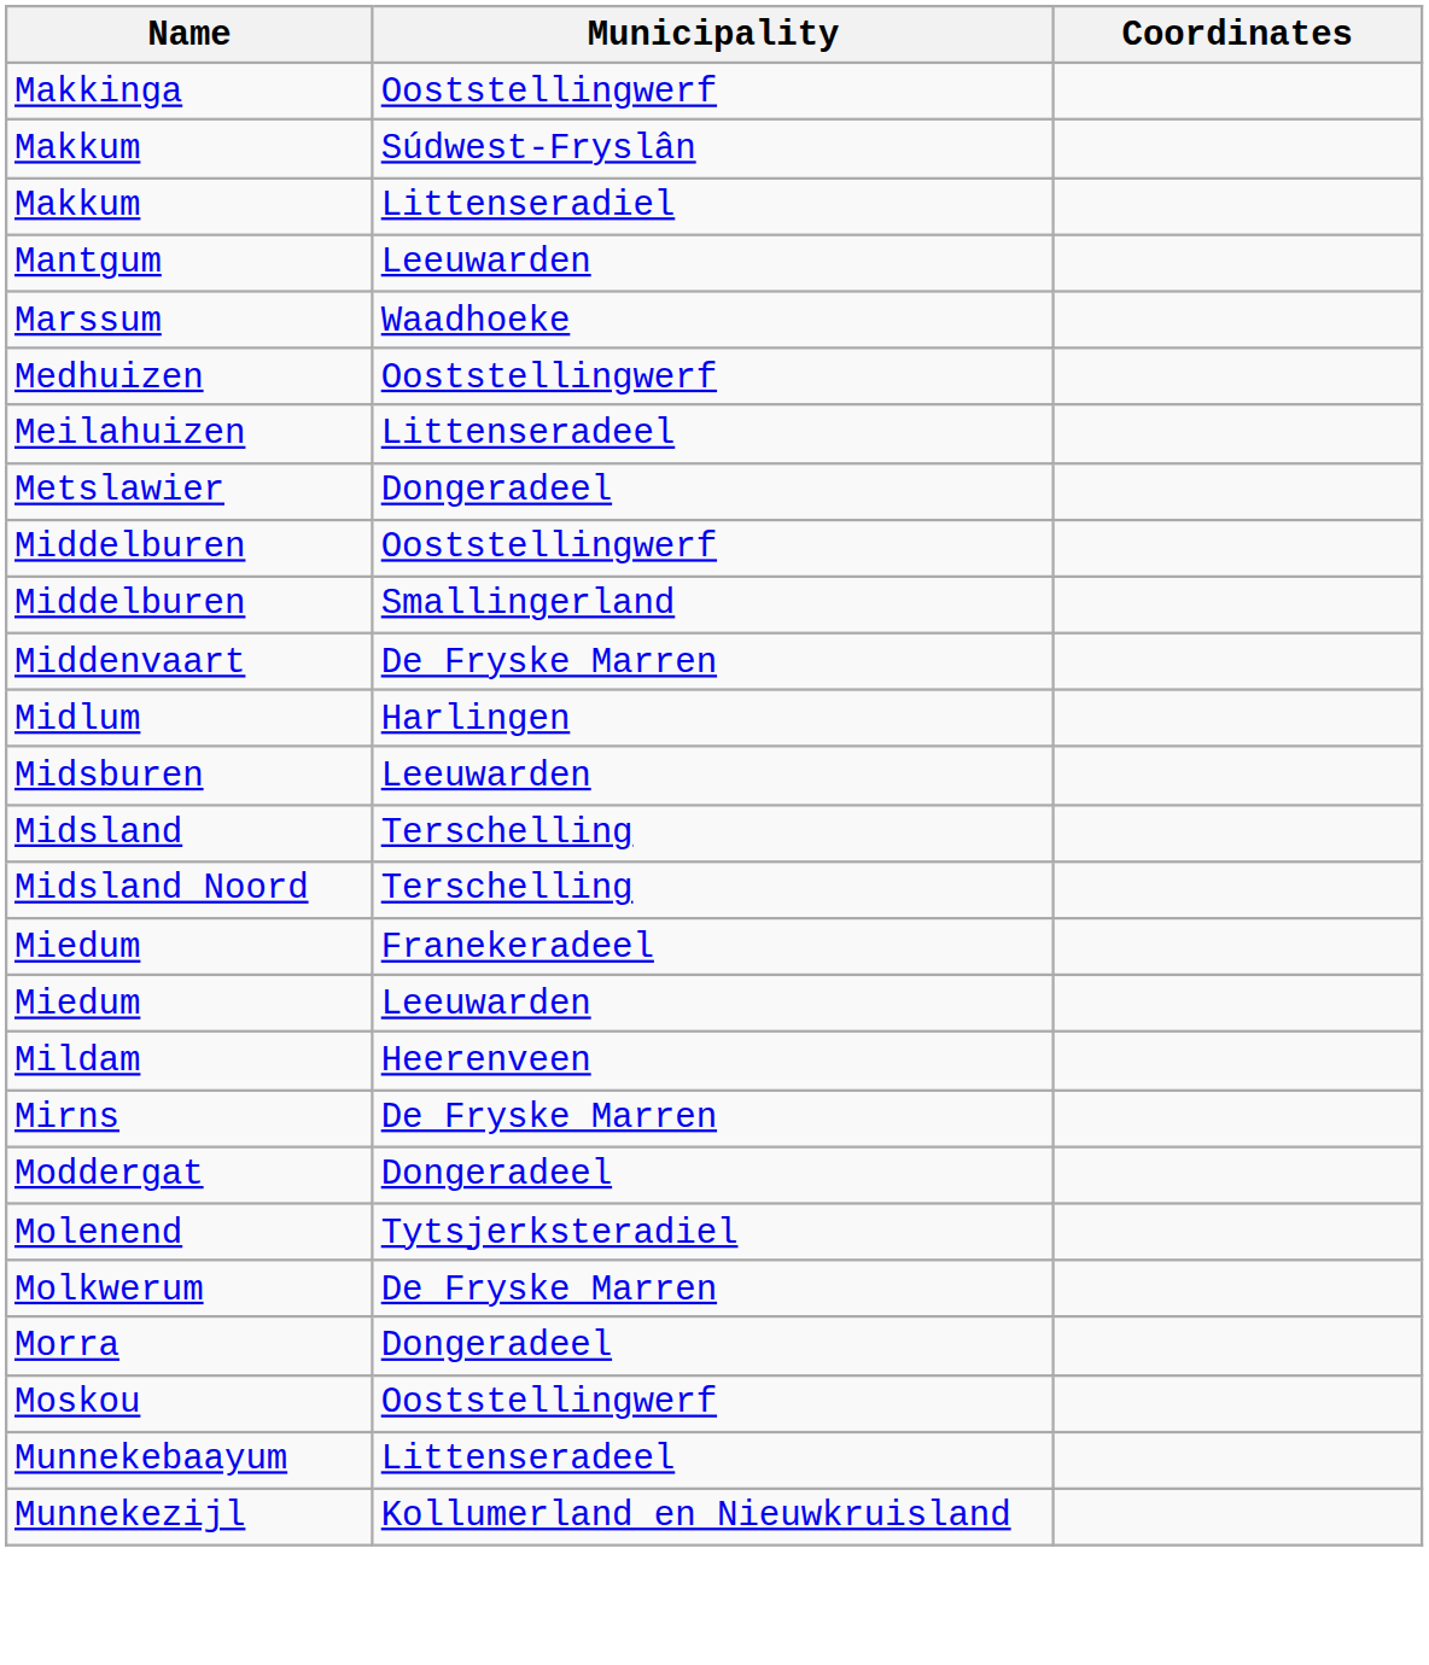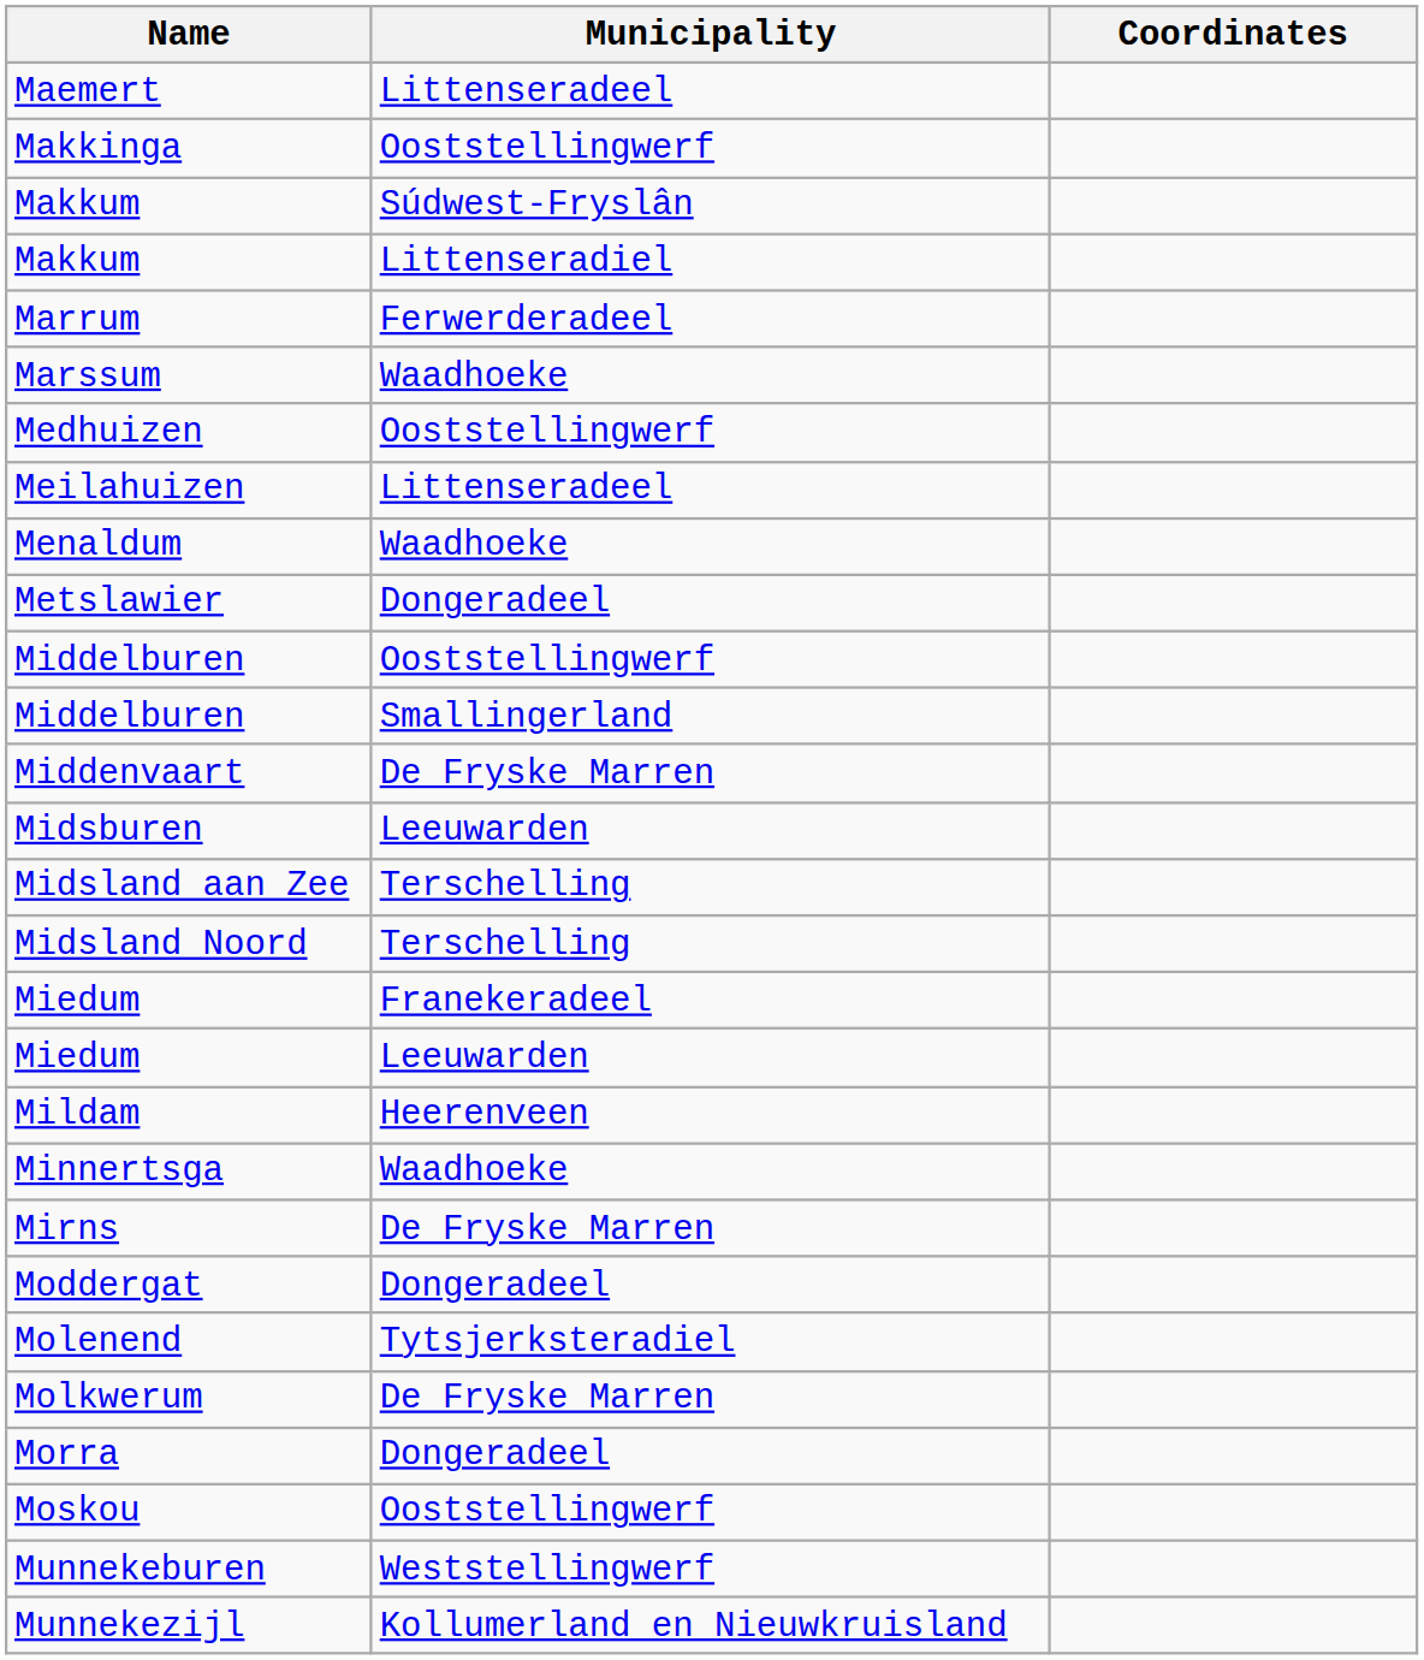 <table class="wikitable sortable">
 <tr>
 <th style="width:10em">Name</th>
 <th style="width:19em">Municipality</th>
 <th style="width:10em" style="text-align:center">Coordinates</th>
+</tr>
+<tr>
+<td><a href='#'>Maemert</a></td>
+<td><a href='#'>Littenseradeel</a></td>
+<td></td>
 </tr>
 <tr>
 <td><a href='#'>Makkinga</a></td>
 <td><a href='#'>Ooststellingwerf</a></td>
 <td></td>
 </tr>
 <tr>
 <td><a href='#'>Makkum</a></td>
 <td><a href='#'>Súdwest-Fryslân</a></td>
 <td></td>
 </tr>
 <tr>
 <td><a href='#'>Makkum</a></td>
 <td><a href='#'>Littenseradiel</a></td>
 <td></td>
 </tr>
 <tr>
-<td><a href='#'>Mantgum</a></td>
-<td><a href='#'>Leeuwarden</a></td>
+<td><a href='#'>Marrum</a></td>
+<td><a href='#'>Ferwerderadeel</a></td>
 <td></td>
 </tr>
 <tr>
 <td><a href='#'>Marssum</a></td>
 <td><a href='#'>Waadhoeke</a></td>
 <td></td>
 </tr>
 <tr>
 <td><a href='#'>Medhuizen</a></td>
 <td><a href='#'>Ooststellingwerf</a></td>
 <td></td>
 </tr>
 <tr>
 <td><a href='#'>Meilahuizen</a></td>
 <td><a href='#'>Littenseradeel</a></td>
+<td></td>
+</tr>
+<tr>
+<td><a href='#'>Menaldum</a></td>
+<td><a href='#'>Waadhoeke</a></td>
 <td></td>
 </tr>
 <tr>
 <td><a href='#'>Metslawier</a></td>
 <td><a href='#'>Dongeradeel</a></td>
 <td></td>
 </tr>
 <tr>
 <td><a href='#'>Middelburen</a></td>
 <td><a href='#'>Ooststellingwerf</a></td>
 <td></td>
 </tr>
 <tr>
 <td><a href='#'>Middelburen</a></td>
 <td><a href='#'>Smallingerland</a></td>
 <td></td>
 </tr>
 <tr>
 <td><a href='#'>Middenvaart</a></td>
 <td><a href='#'>De Fryske Marren</a></td>
 <td></td>
 </tr>
 <tr>
-<td><a href='#'>Midlum</a></td>
-<td><a href='#'>Harlingen</a></td>
-<td></td>
-</tr>
-<tr>
 <td><a href='#'>Midsburen</a></td>
 <td><a href='#'>Leeuwarden</a></td>
 <td></td>
 </tr>
 <tr>
-<td><a href='#'>Midsland</a></td>
+<td><a href='#'>Midsland aan Zee</a></td>
 <td><a href='#'>Terschelling</a></td>
 <td></td>
 </tr>
 <tr>
 <td><a href='#'>Midsland Noord</a></td>
 <td><a href='#'>Terschelling</a></td>
 <td></td>
 </tr>
 <tr>
 <td><a href='#'>Miedum</a></td>
 <td><a href='#'>Franekeradeel</a></td>
 <td></td>
 </tr>
 <tr>
 <td><a href='#'>Miedum</a></td>
 <td><a href='#'>Leeuwarden</a></td>
 <td></td>
 </tr>
 <tr>
 <td><a href='#'>Mildam</a></td>
 <td><a href='#'>Heerenveen</a></td>
+<td></td>
+</tr>
+<tr>
+<td><a href='#'>Minnertsga</a></td>
+<td><a href='#'>Waadhoeke</a></td>
 <td></td>
 </tr>
 <tr>
 <td><a href='#'>Mirns</a></td>
 <td><a href='#'>De Fryske Marren</a></td>
 <td></td>
 </tr>
 <tr>
 <td><a href='#'>Moddergat</a></td>
 <td><a href='#'>Dongeradeel</a></td>
 <td></td>
 </tr>
 <tr>
 <td><a href='#'>Molenend</a></td>
 <td><a href='#'>Tytsjerksteradiel</a></td>
 <td></td>
 </tr>
 <tr>
 <td><a href='#'>Molkwerum</a></td>
 <td><a href='#'>De Fryske Marren</a></td>
 <td></td>
 </tr>
 <tr>
 <td><a href='#'>Morra</a></td>
 <td><a href='#'>Dongeradeel</a></td>
 <td></td>
 </tr>
 <tr>
 <td><a href='#'>Moskou</a></td>
 <td><a href='#'>Ooststellingwerf</a></td>
 <td></td>
 </tr>
 <tr>
-<td><a href='#'>Munnekebaayum</a></td>
-<td><a href='#'>Littenseradeel</a></td>
+<td><a href='#'>Munnekeburen</a></td>
+<td><a href='#'>Weststellingwerf</a></td>
 <td></td>
 </tr>
 <tr>
 <td><a href='#'>Munnekezijl</a></td>
 <td><a href='#'>Kollumerland en Nieuwkruisland</a></td>
 <td></td>
 </tr>
 </table>
